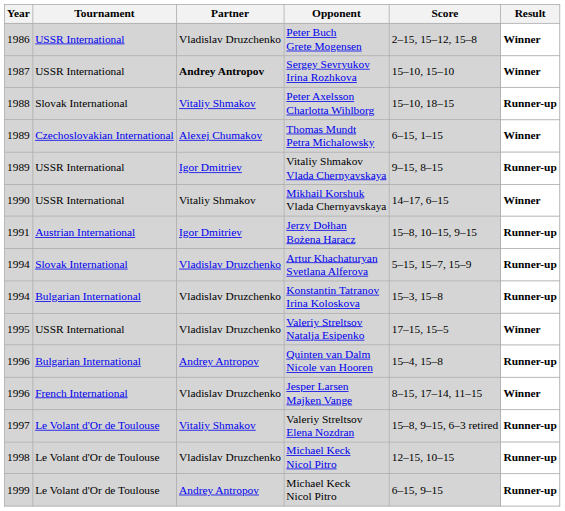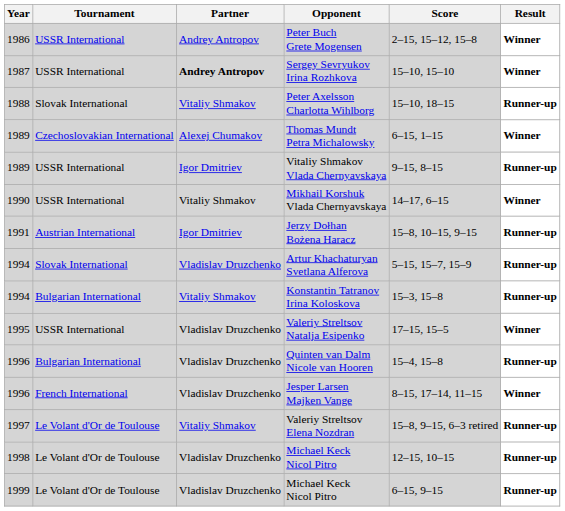 <table class="sortable wikitable" style="font-size: 90%;">
 <tr>
 <th>Year</th>
 <th>Tournament</th>
 <th>Partner</th>
 <th>Opponent</th>
 <th>Score</th>
 <th>Result</th>
 </tr>
 <tr style="background:#D5D5D5">
 <td align="center">1986</td>
 <td align="left"><a href='#'>USSR International</a></td>
-<td align="left"> Vladislav Druzchenko</td>
+<td align="left"> <a href='#'>Andrey Antropov</a></td>
 <td align="left"> <a href='#'>Peter Buch</a> <br>  <a href='#'>Grete Mogensen</a></td>
 <td align="left">2–15, 15–12, 15–8</td>
 <td style="text-align:left; background:white"> <strong>Winner</strong></td>
 </tr>
 <tr style="background:#D5D5D5">
 <td align="center">1987</td>
 <td align="left">USSR International</td>
 <td align="left"><strong> Andrey Antropov</strong></td>
 <td align="left"> <a href='#'>Sergey Sevryukov</a><br>  <a href='#'>Irina Rozhkova</a></td>
 <td align="left">15–10, 15–10</td>
 <td style="text-align:left; background:white"> <strong>Winner</strong></td>
 </tr>
 <tr style="background:#D5D5D5">
 <td align="center">1988</td>
 <td align="left">Slovak International</td>
 <td align="left"> <a href='#'>Vitaliy Shmakov</a></td>
 <td align="left"> <a href='#'>Peter Axelsson</a> <br>  <a href='#'>Charlotta Wihlborg</a></td>
 <td align="left">15–10, 18–15</td>
 <td style="text-align:left; background:white"> <strong>Runner-up</strong></td>
 </tr>
 <tr style="background:#D5D5D5">
 <td align="center">1989</td>
 <td align="left"><a href='#'>Czechoslovakian International</a></td>
 <td align="left"> <a href='#'>Alexej Chumakov</a></td>
 <td align="left"> <a href='#'>Thomas Mundt</a> <br>  <a href='#'>Petra Michalowsky</a></td>
 <td align="left">6–15, 1–15</td>
 <td style="text-align:left; background:white"> <strong>Winner</strong></td>
 </tr>
 <tr style="background:#D5D5D5">
 <td align="center">1989</td>
 <td align="left">USSR International</td>
 <td align="left"> <a href='#'>Igor Dmitriev</a></td>
 <td align="left"> Vitaliy Shmakov <br>  <a href='#'>Vlada Chernyavskaya</a></td>
 <td align="left">9–15, 8–15</td>
 <td style="text-align:left; background:white"> <strong>Runner-up</strong></td>
 </tr>
 <tr style="background:#D5D5D5">
 <td align="center">1990</td>
 <td align="left">USSR International</td>
 <td align="left"> Vitaliy Shmakov</td>
 <td align="left"> <a href='#'>Mikhail Korshuk</a> <br>  Vlada Chernyavskaya</td>
 <td align="left">14–17, 6–15</td>
 <td style="text-align:left; background:white"> <strong>Winner</strong></td>
 </tr>
 <tr style="background:#D5D5D5">
 <td align="center">1991</td>
 <td align="left"><a href='#'>Austrian International</a></td>
 <td align="left"> <a href='#'>Igor Dmitriev</a></td>
 <td align="left"> <a href='#'>Jerzy Dołhan</a> <br>  <a href='#'>Bożena Haracz</a></td>
 <td align="left">15–8, 10–15, 9–15</td>
 <td style="text-align:left; background:white"> <strong>Runner-up</strong></td>
 </tr>
 <tr style="background:#D5D5D5">
 <td align="center">1994</td>
 <td align="left"><a href='#'>Slovak International</a></td>
 <td align="left"> <a href='#'>Vladislav Druzchenko</a></td>
 <td align="left"> <a href='#'>Artur Khachaturyan</a> <br>  <a href='#'>Svetlana Alferova</a></td>
 <td align="left">5–15, 15–7, 15–9</td>
 <td style="text-align:left; background:white"> <strong>Runner-up</strong></td>
 </tr>
 <tr style="background:#D5D5D5">
 <td align="center">1994</td>
 <td align="left"><a href='#'>Bulgarian International</a></td>
-<td align="left"> Vladislav Druzchenko</td>
+<td align="left"> <a href='#'>Vitaliy Shmakov</a></td>
 <td align="left"> <a href='#'>Konstantin Tatranov</a> <br>  <a href='#'>Irina Koloskova</a></td>
 <td align="left">15–3, 15–8</td>
 <td style="text-align:left; background:white"> <strong>Runner-up</strong></td>
 </tr>
 <tr style="background:#D5D5D5">
 <td align="center">1995</td>
 <td align="left">USSR International</td>
 <td align="left"> Vladislav Druzchenko</td>
 <td align="left"> <a href='#'>Valeriy Streltsov</a> <br>  <a href='#'>Natalja Esipenko</a></td>
 <td align="left">17–15, 15–5</td>
 <td style="text-align:left; background:white"> <strong>Winner</strong></td>
 </tr>
 <tr style="background:#D5D5D5">
 <td align="center">1996</td>
 <td align="left"><a href='#'>Bulgarian International</a></td>
-<td align="left"> <a href='#'>Andrey Antropov</a></td>
+<td align="left"> Vladislav Druzchenko</td>
 <td align="left"> <a href='#'>Quinten van Dalm</a> <br>  <a href='#'>Nicole van Hooren</a></td>
 <td align="left">15–4, 15–8</td>
 <td style="text-align:left; background:white"> <strong>Runner-up</strong></td>
 </tr>
 <tr style="background:#D5D5D5">
 <td align="center">1996</td>
 <td align="left"><a href='#'>French International</a></td>
 <td align="left"> Vladislav Druzchenko</td>
 <td align="left"> <a href='#'>Jesper Larsen</a> <br>  <a href='#'>Majken Vange</a></td>
 <td align="left">8–15, 17–14, 11–15</td>
 <td style="text-align:left; background:white"> <strong>Winner</strong></td>
 </tr>
 <tr style="background:#D5D5D5">
 <td align="center">1997</td>
 <td align="left"><a href='#'>Le Volant d'Or de Toulouse</a></td>
 <td align="left"> <a href='#'>Vitaliy Shmakov</a></td>
 <td align="left"> Valeriy Streltsov <br>  <a href='#'>Elena Nozdran</a></td>
 <td align="left">15–8, 9–15, 6–3 retired</td>
 <td style="text-align:left; background:white"> <strong>Runner-up</strong></td>
 </tr>
 <tr style="background:#D5D5D5">
 <td align="center">1998</td>
 <td align="left">Le Volant d'Or de Toulouse</td>
 <td align="left"> Vladislav Druzchenko</td>
 <td align="left"> <a href='#'>Michael Keck</a> <br>  <a href='#'>Nicol Pitro</a></td>
 <td align="left">12–15, 10–15</td>
 <td style="text-align:left; background:white"> <strong>Runner-up</strong></td>
 </tr>
 <tr style="background:#D5D5D5">
 <td align="center">1999</td>
 <td align="left">Le Volant d'Or de Toulouse</td>
-<td align="left"> <a href='#'>Andrey Antropov</a></td>
+<td align="left"> Vladislav Druzchenko</td>
 <td align="left"> Michael Keck <br>  Nicol Pitro</td>
 <td align="left">6–15, 9–15</td>
 <td style="text-align:left; background:white"> <strong>Runner-up</strong></td>
 </tr>
 </table>
